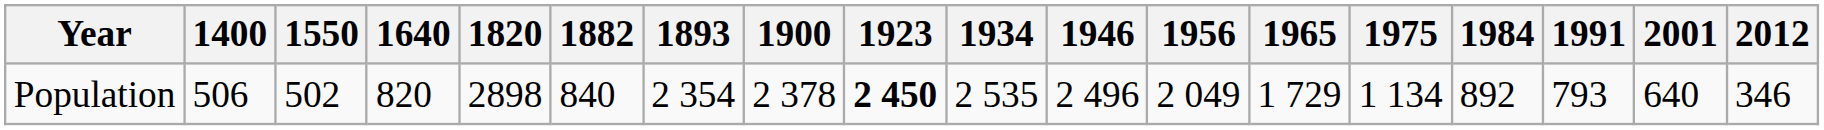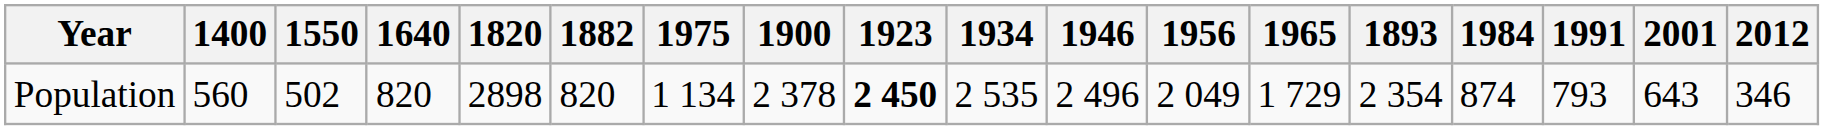 <table class="wikitable">
 <tr>
 <th>Year</th>
 <th>1400</th>
 <th>1550</th>
 <th>1640</th>
 <th>1820</th>
 <th>1882</th>
-<th>1893</th>
+<th>1975</th>
 <th>1900</th>
 <th>1923</th>
 <th>1934</th>
 <th>1946</th>
 <th>1956</th>
 <th>1965</th>
-<th>1975</th>
+<th>1893</th>
 <th>1984</th>
 <th>1991</th>
 <th>2001</th>
 <th>2012</th>
 </tr>
 <tr>
 <td>Population</td>
-<td>506</td>
+<td>560</td>
 <td>502</td>
 <td>820</td>
 <td>2898</td>
-<td>840</td>
-<td>2 354</td>
+<td>820</td>
+<td>1 134</td>
 <td>2 378</td>
 <td><strong>2 450</strong></td>
 <td>2 535</td>
 <td>2 496</td>
 <td>2 049</td>
 <td>1 729</td>
-<td>1 134</td>
-<td>892</td>
+<td>2 354</td>
+<td>874</td>
 <td>793</td>
-<td>640</td>
+<td>643</td>
 <td>346</td>
 </tr>
 </table>
